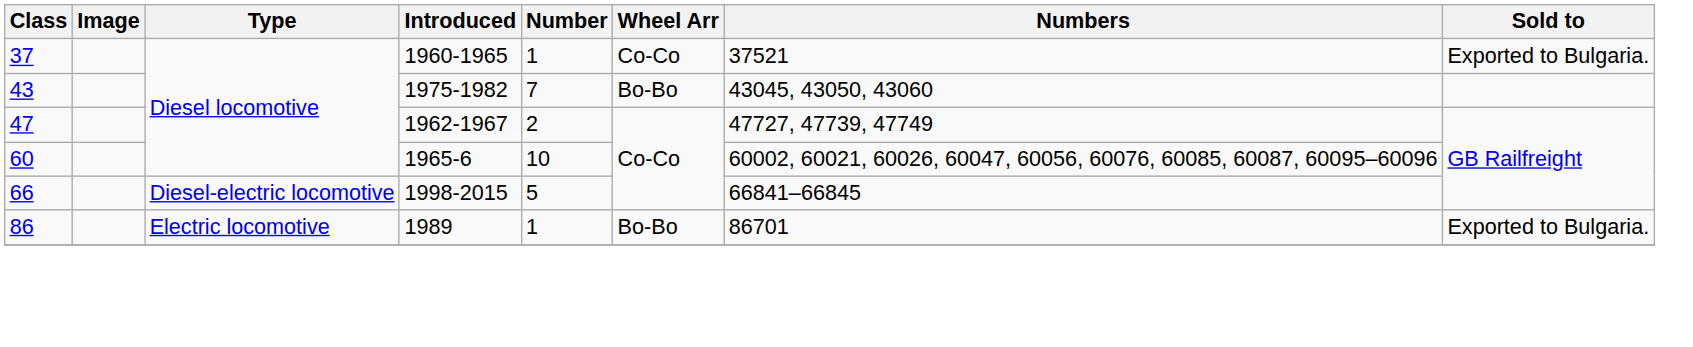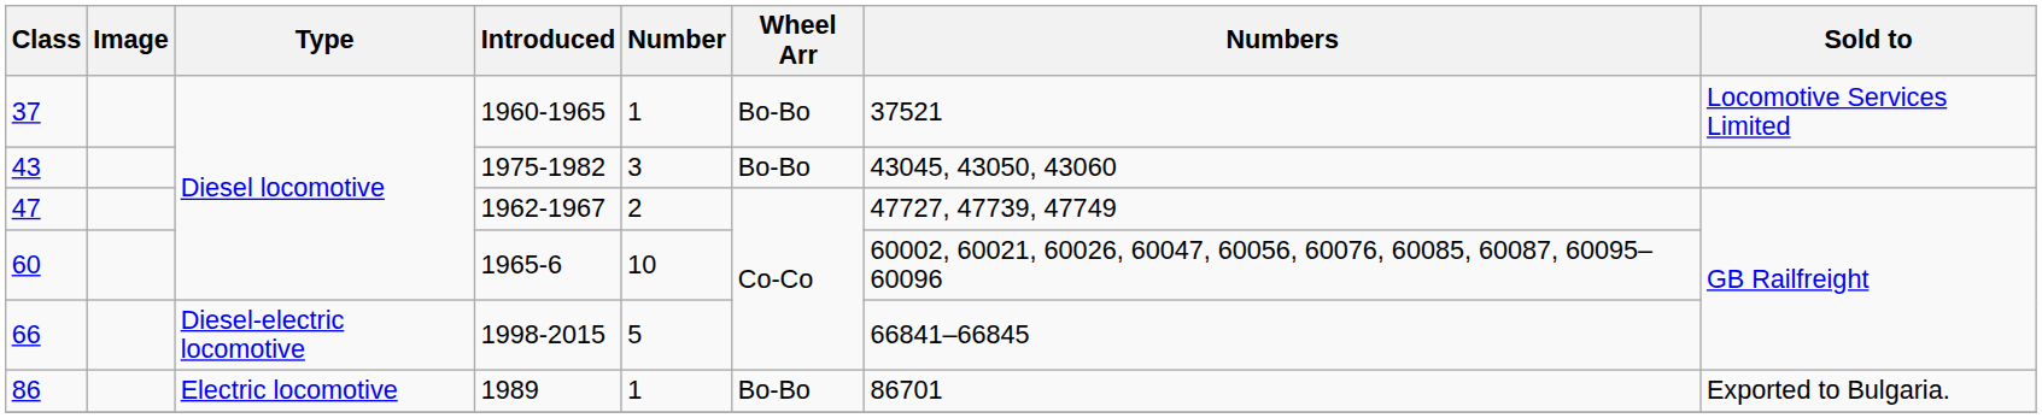 <table class="wikitable">
 <tr>
 <th align=left>Class</th>
 <th align=left>Image</th>
 <th align=left>Type</th>
 <th align=left>Introduced</th>
 <th align=left>Number</th>
 <th align=left>Wheel Arr</th>
 <th align=left>Numbers</th>
 <th align=left>Sold to</th>
 </tr>
 <tr>
 <td><a href='#'>37</a></td>
 <td></td>
 <td rowspan="4"><a href='#'>Diesel locomotive</a></td>
 <td>1960-1965</td>
 <td>1</td>
-<td>Co-Co</td>
+<td>Bo-Bo</td>
 <td>37521</td>
-<td>Exported to Bulgaria.</td>
+<td><a href='#'>Locomotive Services Limited</a></td>
 </tr>
 <tr>
 <td><a href='#'>43</a></td>
 <td></td>
 <td>1975-1982</td>
-<td>7</td>
+<td>3</td>
 <td>Bo-Bo</td>
 <td>43045, 43050, 43060</td>
 <td></td>
 </tr>
 <tr>
 <td><a href='#'>47</a></td>
 <td></td>
 <td>1962-1967</td>
 <td>2</td>
 <td rowspan="3">Co-Co</td>
 <td>47727, 47739, 47749</td>
 <td rowspan="3"><a href='#'>GB Railfreight</a></td>
 </tr>
 <tr>
 <td><a href='#'>60</a></td>
 <td></td>
 <td>1965-6</td>
 <td>10</td>
 <td>60002, 60021, 60026, 60047, 60056, 60076, 60085, 60087, 60095–60096</td>
 </tr>
 <tr>
 <td><a href='#'>66</a></td>
 <td></td>
 <td><a href='#'>Diesel-electric locomotive</a></td>
 <td>1998-2015</td>
 <td>5</td>
 <td>66841–66845</td>
 </tr>
 <tr>
 <td><a href='#'>86</a></td>
 <td></td>
 <td><a href='#'>Electric locomotive</a></td>
 <td>1989</td>
 <td>1</td>
 <td>Bo-Bo</td>
 <td>86701</td>
 <td>Exported to Bulgaria.</td>
 </tr>
 <tr>
 </tr>
 </table>
